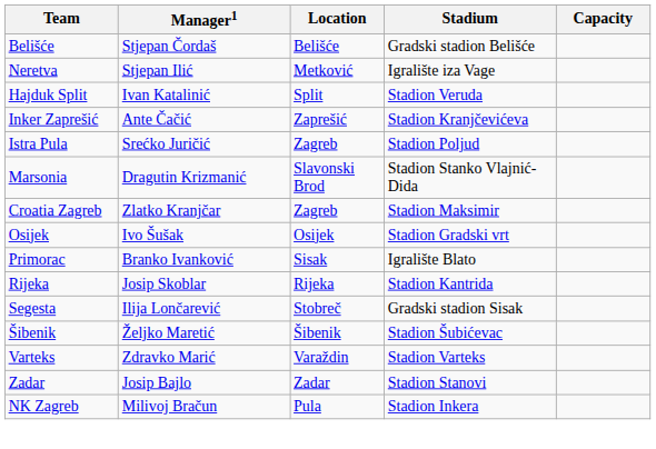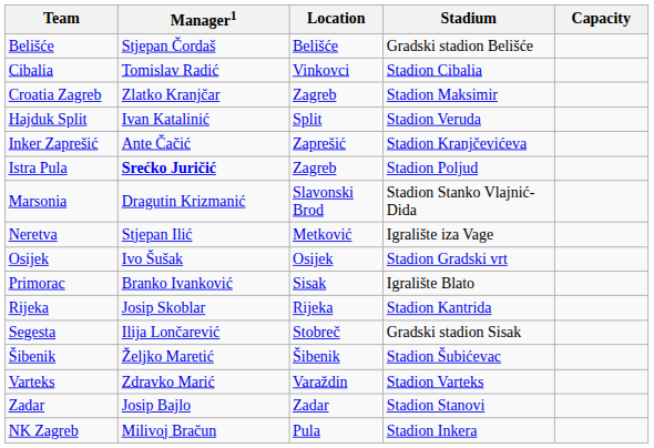 <table class="wikitable sortable" style="text-align: left;">
 <tr>
 <th width="110">Team</th>
 <th width="170">Manager<sup>1</sup></th>
 <th width="90">Location</th>
 <th width="170">Stadium</th>
 <th width="90">Capacity</th>
 </tr>
 <tr>
 <td><a href='#'>Belišće</a></td>
 <td> <a href='#'>Stjepan Čordaš</a></td>
 <td><a href='#'>Belišće</a></td>
 <td>Gradski stadion Belišće</td>
 <td></td>
 </tr>
 <tr>
-<td><a href='#'>Neretva</a></td>
-<td> <a href='#'>Stjepan Ilić</a></td>
-<td><a href='#'>Metković</a></td>
-<td>Igralište iza Vage</td>
+<td><a href='#'>Cibalia</a></td>
+<td> <a href='#'>Tomislav Radić</a></td>
+<td><a href='#'>Vinkovci</a></td>
+<td><a href='#'>Stadion Cibalia</a></td>
+<td></td>
+</tr>
+<tr>
+<td><a href='#'>Croatia Zagreb</a></td>
+<td> <a href='#'>Zlatko Kranjčar</a></td>
+<td><a href='#'>Zagreb</a></td>
+<td><a href='#'>Stadion Maksimir</a></td>
 <td></td>
 </tr>
 <tr>
 <td><a href='#'>Hajduk Split</a></td>
 <td> <a href='#'>Ivan Katalinić</a></td>
 <td><a href='#'>Split</a></td>
 <td><a href='#'>Stadion Veruda</a></td>
 <td></td>
 </tr>
 <tr>
 <td><a href='#'>Inker Zaprešić</a></td>
 <td> <a href='#'>Ante Čačić</a></td>
 <td><a href='#'>Zaprešić</a></td>
 <td><a href='#'>Stadion Kranjčevićeva</a></td>
 <td></td>
 </tr>
 <tr>
 <td><a href='#'>Istra Pula</a></td>
-<td> <a href='#'>Srećko Juričić</a></td>
+<td><strong> <a href='#'>Srećko Juričić</a></strong></td>
 <td><a href='#'>Zagreb</a></td>
 <td><a href='#'>Stadion Poljud</a></td>
 <td></td>
 </tr>
 <tr>
 <td><a href='#'>Marsonia</a></td>
 <td> <a href='#'>Dragutin Krizmanić</a></td>
 <td><a href='#'>Slavonski Brod</a></td>
 <td>Stadion Stanko Vlajnić-Dida</td>
 <td></td>
 </tr>
 <tr>
-<td><a href='#'>Croatia Zagreb</a></td>
-<td> <a href='#'>Zlatko Kranjčar</a></td>
-<td><a href='#'>Zagreb</a></td>
-<td><a href='#'>Stadion Maksimir</a></td>
+<td><a href='#'>Neretva</a></td>
+<td> <a href='#'>Stjepan Ilić</a></td>
+<td><a href='#'>Metković</a></td>
+<td>Igralište iza Vage</td>
 <td></td>
 </tr>
 <tr>
 <td><a href='#'>Osijek</a></td>
 <td> <a href='#'>Ivo Šušak</a></td>
 <td><a href='#'>Osijek</a></td>
 <td><a href='#'>Stadion Gradski vrt</a></td>
 <td></td>
 </tr>
 <tr>
 <td><a href='#'>Primorac</a></td>
 <td> <a href='#'>Branko Ivanković</a></td>
 <td><a href='#'>Sisak</a></td>
 <td>Igralište Blato</td>
 <td></td>
 </tr>
 <tr>
 <td><a href='#'>Rijeka</a></td>
 <td> <a href='#'>Josip Skoblar</a></td>
 <td><a href='#'>Rijeka</a></td>
 <td><a href='#'>Stadion Kantrida</a></td>
 <td></td>
 </tr>
 <tr>
 <td><a href='#'>Segesta</a></td>
 <td> <a href='#'>Ilija Lončarević</a></td>
 <td><a href='#'>Stobreč</a></td>
 <td>Gradski stadion Sisak</td>
 <td></td>
 </tr>
 <tr>
 <td><a href='#'>Šibenik</a></td>
 <td> <a href='#'>Željko Maretić</a></td>
 <td><a href='#'>Šibenik</a></td>
 <td><a href='#'>Stadion Šubićevac</a></td>
 <td></td>
 </tr>
 <tr>
 <td><a href='#'>Varteks</a></td>
 <td> <a href='#'>Zdravko Marić</a></td>
 <td><a href='#'>Varaždin</a></td>
 <td><a href='#'>Stadion Varteks</a></td>
 <td></td>
 </tr>
 <tr>
 <td><a href='#'>Zadar</a></td>
 <td> <a href='#'>Josip Bajlo</a></td>
 <td><a href='#'>Zadar</a></td>
 <td><a href='#'>Stadion Stanovi</a></td>
 <td></td>
 </tr>
 <tr>
 <td><a href='#'>NK Zagreb</a></td>
 <td> <a href='#'>Milivoj Bračun</a></td>
 <td><a href='#'>Pula</a></td>
 <td><a href='#'>Stadion Inkera</a></td>
 <td></td>
 </tr>
 </table>
